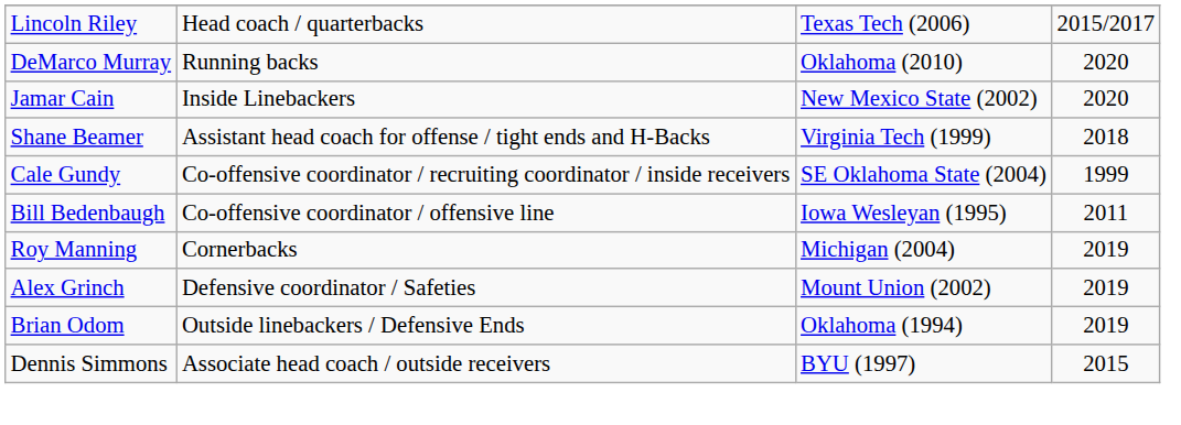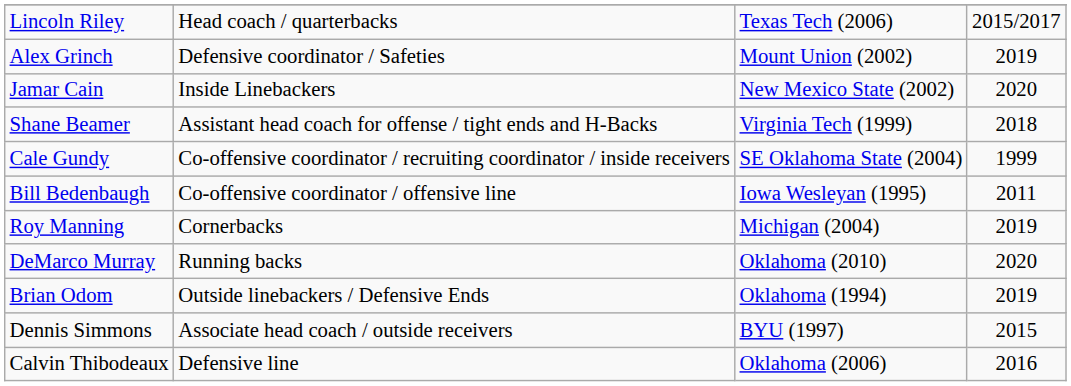 <table class="wikitable" style="font-size:90%;">
 <tr>
 </tr>
 <tr>
 <td><a href='#'>Lincoln Riley</a></td>
 <td>Head coach / quarterbacks</td>
 <td><a href='#'>Texas Tech</a> (2006)</td>
 <td align=center>2015/2017</td>
 </tr>
 <tr>
-<td><a href='#'>DeMarco Murray</a></td>
-<td>Running backs</td>
-<td><a href='#'>Oklahoma</a> (2010)</td>
-<td align=center>2020</td>
+<td><a href='#'>Alex Grinch</a></td>
+<td>Defensive coordinator / Safeties</td>
+<td><a href='#'>Mount Union</a> (2002)</td>
+<td align=center>2019</td>
 </tr>
 <tr>
 <td><a href='#'>Jamar Cain</a></td>
 <td>Inside Linebackers</td>
 <td><a href='#'>New Mexico State</a> (2002)</td>
 <td align=center>2020</td>
 </tr>
 <tr>
 <td><a href='#'>Shane Beamer</a></td>
 <td>Assistant head coach for offense / tight ends and H-Backs</td>
 <td><a href='#'>Virginia Tech</a> (1999)</td>
 <td align=center>2018</td>
 </tr>
 <tr>
 <td><a href='#'>Cale Gundy</a></td>
 <td>Co-offensive coordinator / recruiting coordinator / inside receivers</td>
 <td><a href='#'>SE Oklahoma State</a> (2004)</td>
 <td align=center>1999</td>
 </tr>
 <tr>
 <td><a href='#'>Bill Bedenbaugh</a></td>
 <td>Co-offensive coordinator / offensive line</td>
 <td><a href='#'>Iowa Wesleyan</a> (1995)</td>
 <td align=center>2011</td>
 </tr>
 <tr>
 <td><a href='#'>Roy Manning</a></td>
 <td>Cornerbacks</td>
 <td><a href='#'>Michigan</a> (2004)</td>
 <td align=center>2019</td>
 </tr>
 <tr>
-<td><a href='#'>Alex Grinch</a></td>
-<td>Defensive coordinator / Safeties</td>
-<td><a href='#'>Mount Union</a> (2002)</td>
-<td align=center>2019</td>
+<td><a href='#'>DeMarco Murray</a></td>
+<td>Running backs</td>
+<td><a href='#'>Oklahoma</a> (2010)</td>
+<td align=center>2020</td>
 </tr>
 <tr>
 <td><a href='#'>Brian Odom</a></td>
 <td>Outside linebackers / Defensive Ends</td>
 <td><a href='#'>Oklahoma</a> (1994)</td>
 <td align=center>2019</td>
 </tr>
 <tr>
 <td>Dennis Simmons</td>
 <td>Associate head coach / outside receivers</td>
 <td><a href='#'>BYU</a> (1997)</td>
 <td align=center>2015</td>
 </tr>
+<tr>
+<td>Calvin Thibodeaux</td>
+<td>Defensive line</td>
+<td><a href='#'>Oklahoma</a> (2006)</td>
+<td align=center>2016</td>
+</tr>
 </table>
